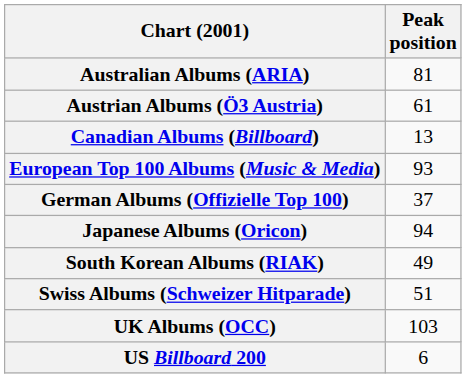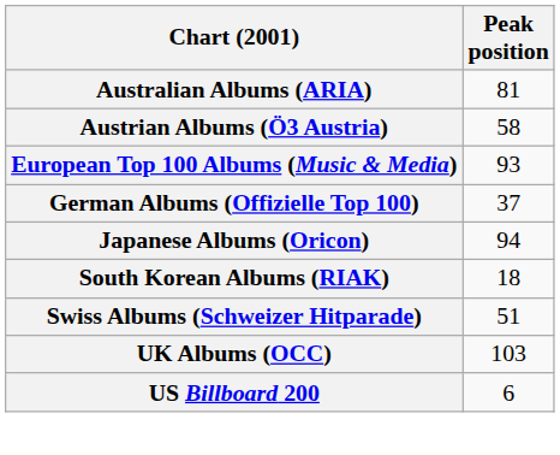 <table class="wikitable sortable plainrowheaders" style="text-align:center">
 <tr>
 <th scope="col">Chart (2001)</th>
 <th scope="col">Peak<br>position</th>
 </tr>
 <tr>
 <th scope="row">Australian Albums (<a href='#'>ARIA</a>)</th>
 <td>81</td>
 </tr>
 <tr>
 <th scope="row">Austrian Albums (<a href='#'>Ö3 Austria</a>)</th>
-<td>61</td>
-</tr>
-<tr>
-<th scope="row"><a href='#'>Canadian Albums</a> (<em><a href='#'>Billboard</a></em>)</th>
-<td>13</td>
+<td>58</td>
 </tr>
 <tr>
 <th scope="row"><a href='#'>European Top 100 Albums</a> (<em><a href='#'>Music & Media</a></em>)</th>
 <td>93</td>
 </tr>
 <tr>
 <th scope="row">German Albums (<a href='#'>Offizielle Top 100</a>)</th>
 <td>37</td>
 </tr>
 <tr>
 <th scope="row">Japanese Albums (<a href='#'>Oricon</a>)</th>
 <td>94</td>
 </tr>
 <tr>
 <th scope="row">South Korean Albums (<a href='#'>RIAK</a>)</th>
-<td>49</td>
+<td>18</td>
 </tr>
 <tr>
 <th scope="row">Swiss Albums (<a href='#'>Schweizer Hitparade</a>)</th>
 <td>51</td>
 </tr>
 <tr>
 <th scope="row">UK Albums (<a href='#'>OCC</a>)</th>
 <td>103</td>
 </tr>
 <tr>
 <th scope="row">US <a href='#'><em>Billboard</em> 200</a></th>
 <td>6</td>
 </tr>
 </table>
